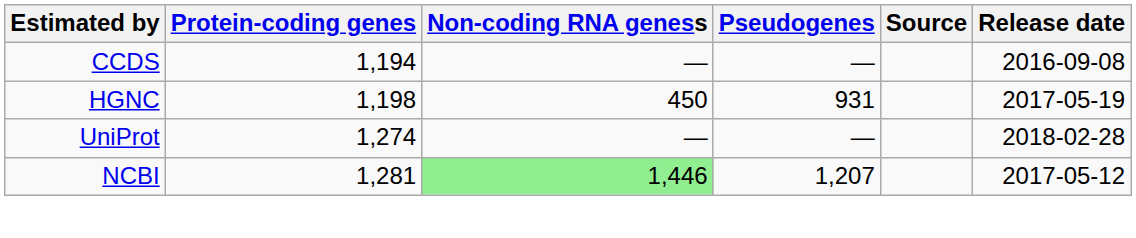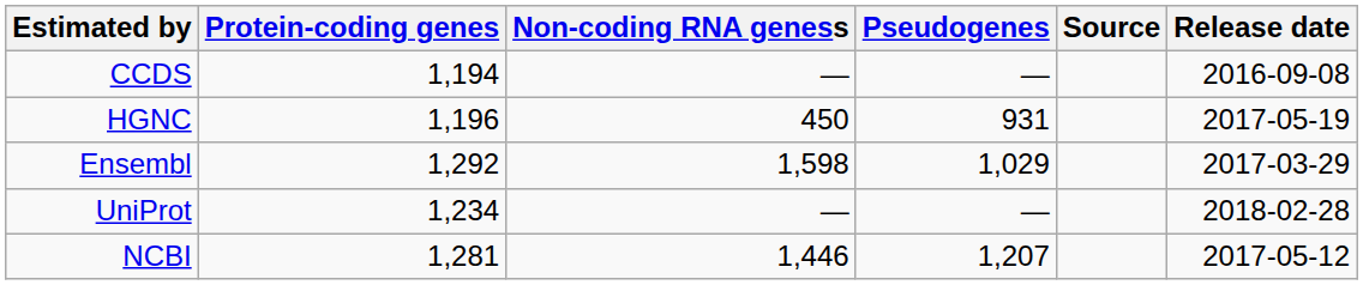 <table class="wikitable" style="text-align:right">
 <tr>
 <th>Estimated by</th>
 <th><a href='#'>Protein-coding genes</a></th>
 <th><a href='#'>Non-coding RNA genes</a>s</th>
 <th><a href='#'>Pseudogenes</a></th>
 <th>Source</th>
 <th>Release date</th>
 </tr>
 <tr>
 <td><a href='#'>CCDS</a></td>
 <td>1,194</td>
 <td>—</td>
 <td>—</td>
 <td style="text-align:center"></td>
 <td>2016-09-08</td>
 </tr>
 <tr>
 <td><a href='#'>HGNC</a></td>
-<td>1,198</td>
+<td>1,196</td>
 <td>450</td>
 <td>931</td>
 <td style="text-align:center"></td>
 <td>2017-05-19</td>
 </tr>
 <tr>
+<td><a href='#'>Ensembl</a></td>
+<td>1,292</td>
+<td>1,598</td>
+<td>1,029</td>
+<td style="text-align:center"></td>
+<td>2017-03-29</td>
+</tr>
+<tr>
 <td><a href='#'>UniProt</a></td>
-<td>1,274</td>
+<td>1,234</td>
 <td>—</td>
 <td>—</td>
 <td style="text-align:center"></td>
 <td>2018-02-28</td>
 </tr>
 <tr>
 <td><a href='#'>NCBI</a></td>
 <td>1,281</td>
-<td style="background: lightgreen;">1,446</td>
+<td>1,446</td>
 <td>1,207</td>
 <td style="text-align:center"></td>
 <td>2017-05-12</td>
 </tr>
 </table>
